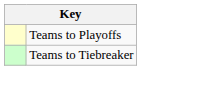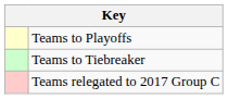 <table class="wikitable" style="text-align: center;">
 <tr>
 <th colspan=2>Key</th>
 </tr>
 <tr>
 <td style="background:#ffffcc; width:20px;"></td>
 <td align=left>Teams to Playoffs</td>
 </tr>
 <tr>
 <td style="background:#ccffcc; width:20px;"></td>
 <td align=left>Teams to Tiebreaker</td>
 </tr>
+<tr>
+<td style="background:#ffcccc; width:20px;"></td>
+<td align=left>Teams relegated to 2017 Group C</td>
+</tr>
 </table>
